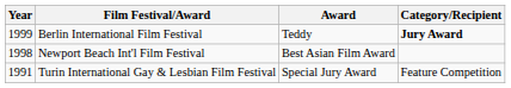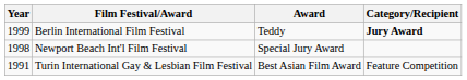 <table class=wikitable>
 <tr>
 <th>Year</th>
 <th>Film Festival/Award</th>
 <th>Award</th>
 <th>Category/Recipient</th>
 </tr>
 <tr>
 <td>1999</td>
 <td>Berlin International Film Festival</td>
 <td>Teddy</td>
 <td><strong>Jury Award</strong></td>
 </tr>
 <tr>
 <td>1998</td>
 <td>Newport Beach Int'l Film Festival</td>
-<td>Best Asian Film Award</td>
+<td>Special Jury Award</td>
 <td></td>
 </tr>
 <tr>
 <td>1991</td>
 <td>Turin International Gay & Lesbian Film Festival</td>
-<td>Special Jury Award</td>
+<td>Best Asian Film Award</td>
 <td>Feature Competition</td>
 </tr>
 </table>
